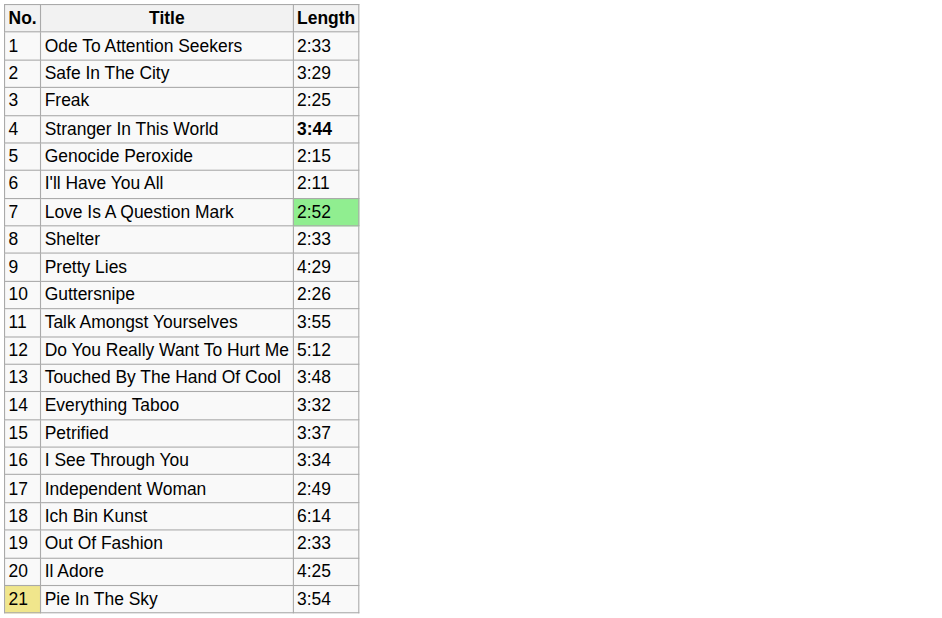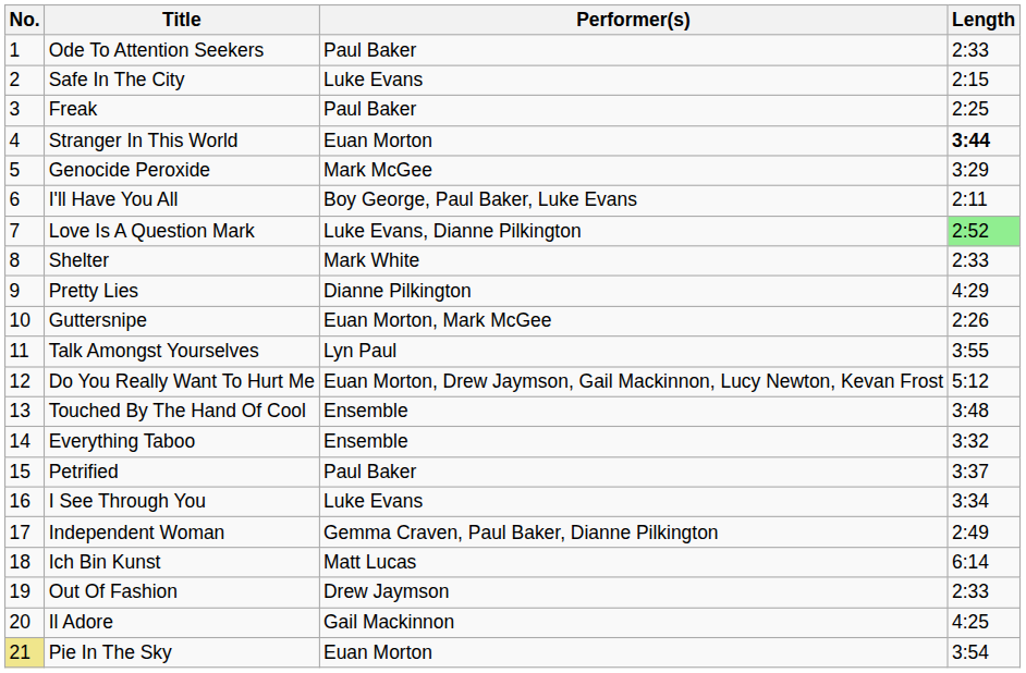 <table class="wikitable">
 <tr>
 <th>No.</th>
 <th>Title</th>
+<th>Performer(s)</th>
 <th>Length</th>
 </tr>
 <tr>
 <td>1</td>
 <td>Ode To Attention Seekers</td>
+<td>Paul Baker</td>
 <td>2:33</td>
 </tr>
 <tr>
 <td>2</td>
 <td>Safe In The City</td>
-<td>3:29</td>
+<td>Luke Evans</td>
+<td>2:15</td>
 </tr>
 <tr>
 <td>3</td>
 <td>Freak</td>
+<td>Paul Baker</td>
 <td>2:25</td>
 </tr>
 <tr>
 <td>4</td>
 <td>Stranger In This World</td>
+<td>Euan Morton</td>
 <td><strong>3:44</strong></td>
 </tr>
 <tr>
 <td>5</td>
 <td>Genocide Peroxide</td>
-<td>2:15</td>
+<td>Mark McGee</td>
+<td>3:29</td>
 </tr>
 <tr>
 <td>6</td>
 <td>I'll Have You All</td>
+<td>Boy George, Paul Baker, Luke Evans</td>
 <td>2:11</td>
 </tr>
 <tr>
 <td>7</td>
 <td>Love Is A Question Mark</td>
+<td>Luke Evans, Dianne Pilkington</td>
 <td style="background: lightgreen;">2:52</td>
 </tr>
 <tr>
 <td>8</td>
 <td>Shelter</td>
+<td>Mark White</td>
 <td>2:33</td>
 </tr>
 <tr>
 <td>9</td>
 <td>Pretty Lies</td>
+<td>Dianne Pilkington</td>
 <td>4:29</td>
 </tr>
 <tr>
 <td>10</td>
 <td>Guttersnipe</td>
+<td>Euan Morton, Mark McGee</td>
 <td>2:26</td>
 </tr>
 <tr>
 <td>11</td>
 <td>Talk Amongst Yourselves</td>
+<td>Lyn Paul</td>
 <td>3:55</td>
 </tr>
 <tr>
 <td>12</td>
 <td>Do You Really Want To Hurt Me</td>
+<td>Euan Morton, Drew Jaymson, Gail Mackinnon, Lucy Newton, Kevan Frost</td>
 <td>5:12</td>
 </tr>
 <tr>
 <td>13</td>
 <td>Touched By The Hand Of Cool</td>
+<td>Ensemble</td>
 <td>3:48</td>
 </tr>
 <tr>
 <td>14</td>
 <td>Everything Taboo</td>
+<td>Ensemble</td>
 <td>3:32</td>
 </tr>
 <tr>
 <td>15</td>
 <td>Petrified</td>
+<td>Paul Baker</td>
 <td>3:37</td>
 </tr>
 <tr>
 <td>16</td>
 <td>I See Through You</td>
+<td>Luke Evans</td>
 <td>3:34</td>
 </tr>
 <tr>
 <td>17</td>
 <td>Independent Woman</td>
+<td>Gemma Craven, Paul Baker, Dianne Pilkington</td>
 <td>2:49</td>
 </tr>
 <tr>
 <td>18</td>
 <td>Ich Bin Kunst</td>
+<td>Matt Lucas</td>
 <td>6:14</td>
 </tr>
 <tr>
 <td>19</td>
 <td>Out Of Fashion</td>
+<td>Drew Jaymson</td>
 <td>2:33</td>
 </tr>
 <tr>
 <td>20</td>
 <td>Il Adore</td>
+<td>Gail Mackinnon</td>
 <td>4:25</td>
 </tr>
 <tr>
 <td style="background: khaki;">21</td>
 <td>Pie In The Sky</td>
+<td>Euan Morton</td>
 <td>3:54</td>
 </tr>
 </table>
